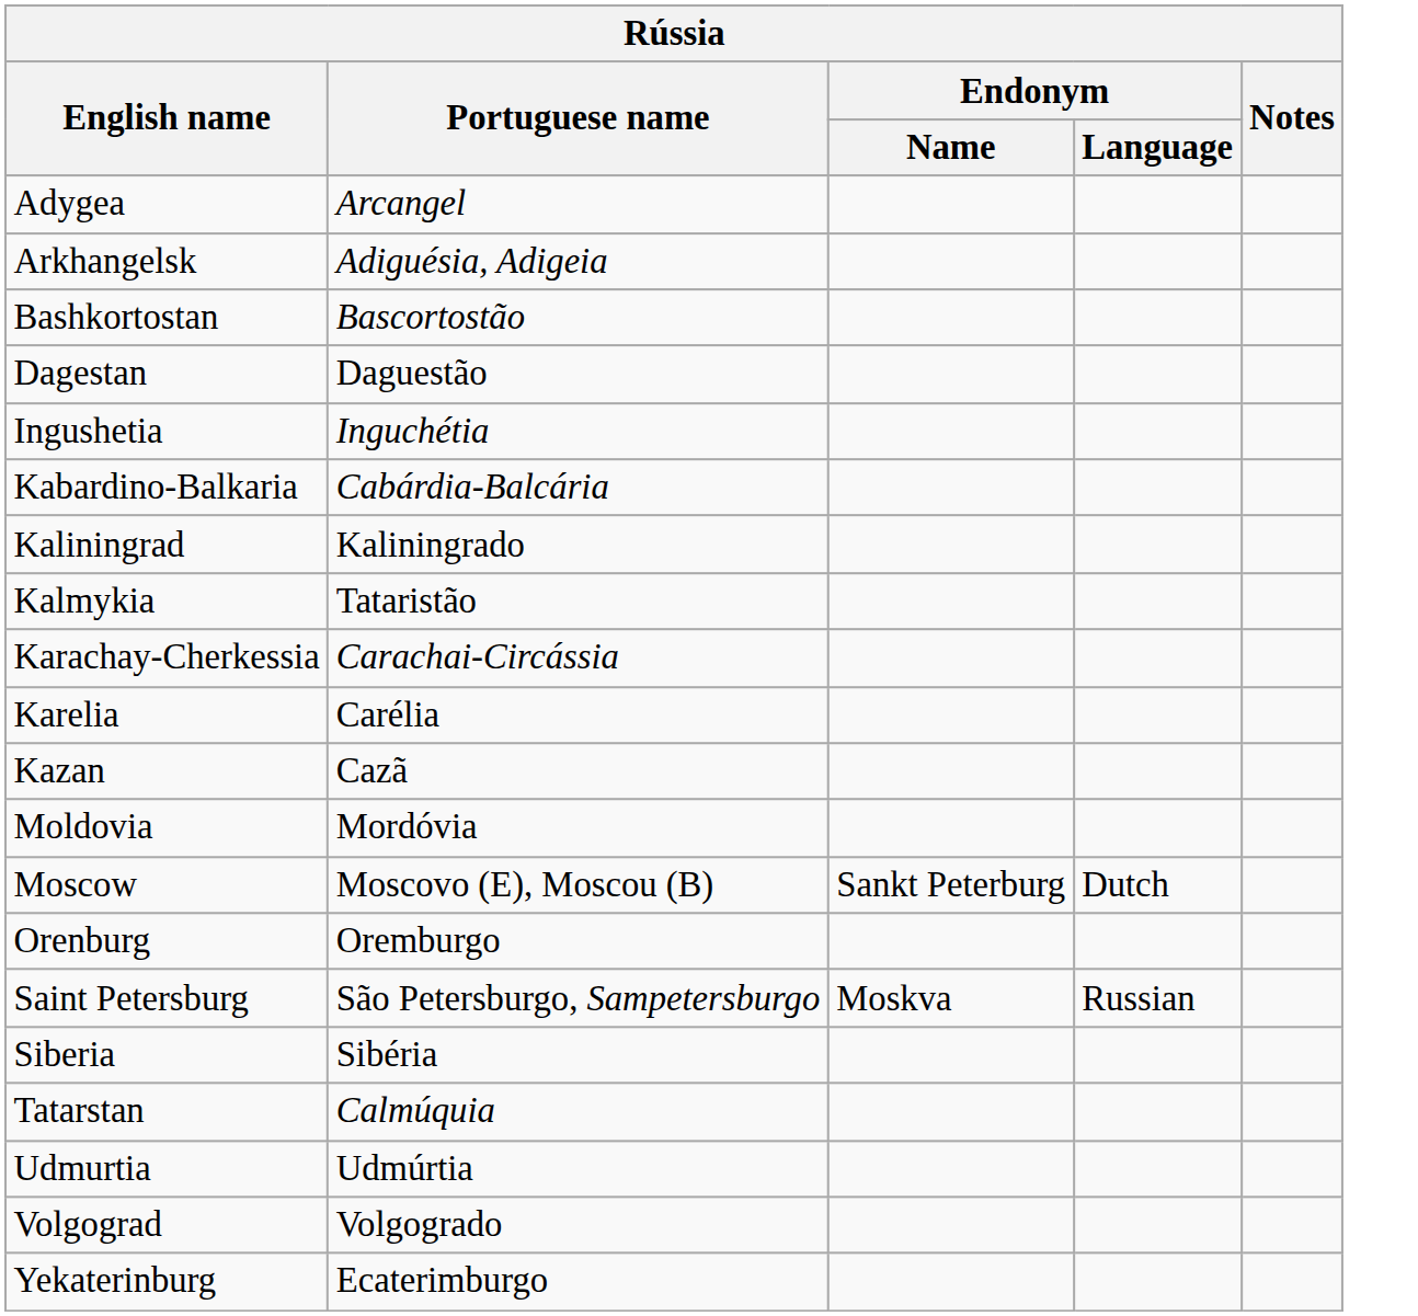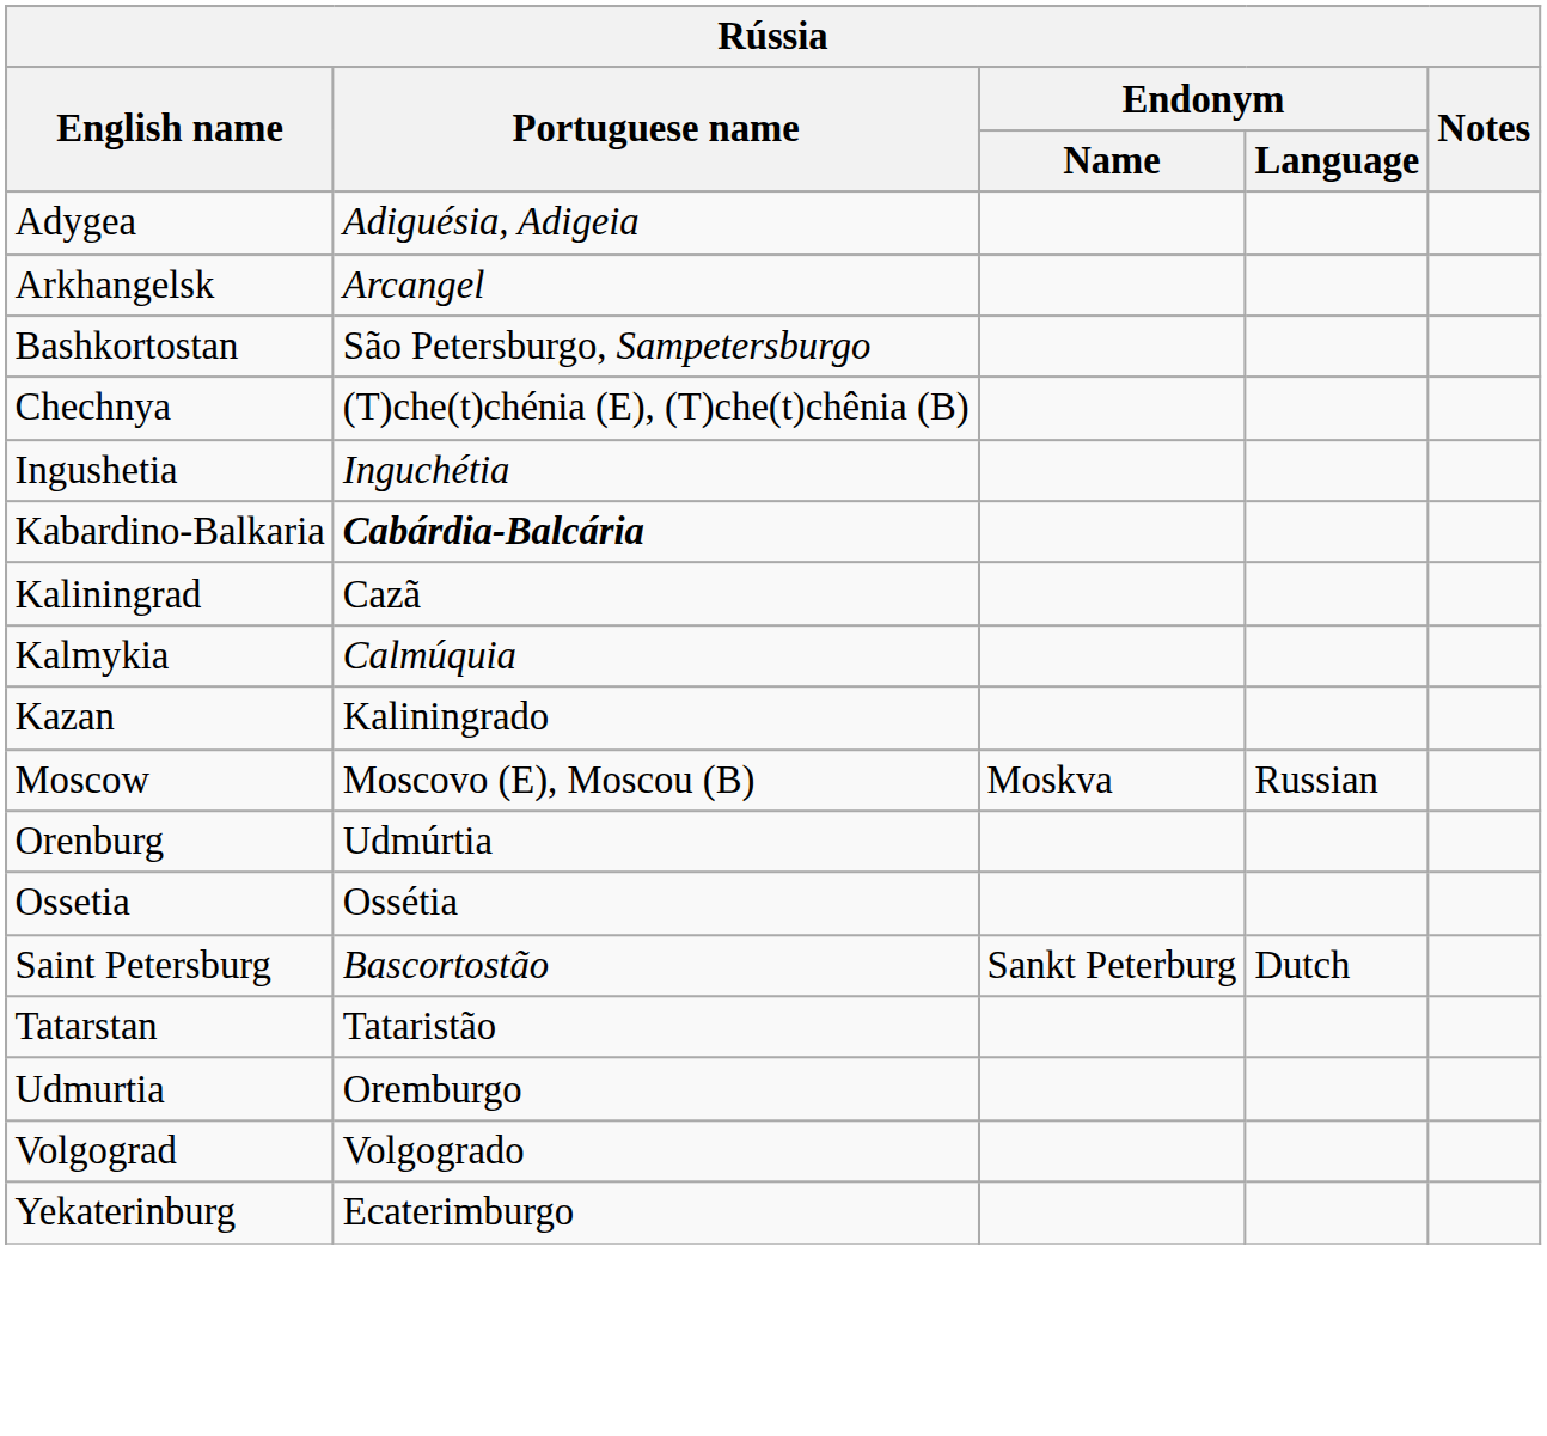 <table class="wikitable sortable">
 <tr>
 <th colspan="5"> Rússia</th>
 </tr>
 <tr>
 <th rowspan="2">English name</th>
 <th rowspan="2">Portuguese name</th>
 <th colspan="2">Endonym</th>
 <th rowspan="2">Notes</th>
 </tr>
 <tr>
 <th>Name</th>
 <th>Language</th>
 </tr>
 <tr>
 <td>Adygea</td>
+<td><em>Adiguésia, Adigeia</em></td>
+<td></td>
+<td></td>
+<td></td>
+</tr>
+<tr>
+<td>Arkhangelsk</td>
 <td><em>Arcangel</em></td>
 <td></td>
 <td></td>
 <td></td>
 </tr>
 <tr>
-<td>Arkhangelsk</td>
-<td><em>Adiguésia, Adigeia</em></td>
+<td>Bashkortostan</td>
+<td>São Petersburgo, <em>Sampetersburgo</em></td>
 <td></td>
 <td></td>
 <td></td>
 </tr>
 <tr>
-<td>Bashkortostan</td>
-<td><em>Bascortostão</em></td>
-<td></td>
-<td></td>
-<td></td>
-</tr>
-<tr>
-<td>Dagestan</td>
-<td>Daguestão</td>
+<td>Chechnya</td>
+<td>(T)che(t)chénia (E), (T)che(t)chênia (B)</td>
 <td></td>
 <td></td>
 <td></td>
 </tr>
 <tr>
 <td>Ingushetia</td>
 <td><em>Inguchétia</em></td>
 <td></td>
 <td></td>
 <td></td>
 </tr>
 <tr>
 <td>Kabardino-Balkaria</td>
-<td><em>Cabárdia-Balcária</em></td>
+<td><strong><em>Cabárdia-Balcária</em></strong></td>
 <td></td>
 <td></td>
 <td></td>
 </tr>
 <tr>
 <td>Kaliningrad</td>
-<td>Kaliningrado</td>
+<td>Cazã</td>
 <td></td>
 <td></td>
 <td></td>
 </tr>
 <tr>
 <td>Kalmykia</td>
-<td>Tataristão</td>
-<td></td>
-<td></td>
-<td></td>
-</tr>
-<tr>
-<td>Karachay-Cherkessia</td>
-<td><em>Carachai-Circássia</em></td>
-<td></td>
-<td></td>
-<td></td>
-</tr>
-<tr>
-<td>Karelia</td>
-<td>Carélia</td>
+<td><em>Calmúquia</em></td>
 <td></td>
 <td></td>
 <td></td>
 </tr>
 <tr>
 <td>Kazan</td>
-<td>Cazã</td>
-<td></td>
-<td></td>
-<td></td>
-</tr>
-<tr>
-<td>Moldovia</td>
-<td>Mordóvia</td>
+<td>Kaliningrado</td>
 <td></td>
 <td></td>
 <td></td>
 </tr>
 <tr>
 <td>Moscow</td>
 <td>Moscovo (E), Moscou (B)</td>
-<td>Sankt Peterburg</td>
-<td>Dutch</td>
+<td>Moskva</td>
+<td>Russian</td>
 <td></td>
 </tr>
 <tr>
 <td>Orenburg</td>
-<td>Oremburgo</td>
+<td>Udmúrtia</td>
+<td></td>
+<td></td>
+<td></td>
+</tr>
+<tr>
+<td>Ossetia</td>
+<td>Ossétia</td>
 <td></td>
 <td></td>
 <td></td>
 </tr>
 <tr>
 <td>Saint Petersburg</td>
-<td>São Petersburgo, <em>Sampetersburgo</em></td>
-<td>Moskva</td>
-<td>Russian</td>
-<td></td>
-</tr>
-<tr>
-<td>Siberia</td>
-<td>Sibéria</td>
-<td></td>
-<td></td>
+<td><em>Bascortostão</em></td>
+<td>Sankt Peterburg</td>
+<td>Dutch</td>
 <td></td>
 </tr>
 <tr>
 <td>Tatarstan</td>
-<td><em>Calmúquia</em></td>
+<td>Tataristão</td>
 <td></td>
 <td></td>
 <td></td>
 </tr>
 <tr>
 <td>Udmurtia</td>
-<td>Udmúrtia</td>
+<td>Oremburgo</td>
 <td></td>
 <td></td>
 <td></td>
 </tr>
 <tr>
 <td>Volgograd</td>
 <td>Volgogrado</td>
 <td></td>
 <td></td>
 <td></td>
 </tr>
 <tr>
 <td>Yekaterinburg</td>
 <td>Ecaterimburgo</td>
 <td></td>
 <td></td>
 <td></td>
 </tr>
 </table>
